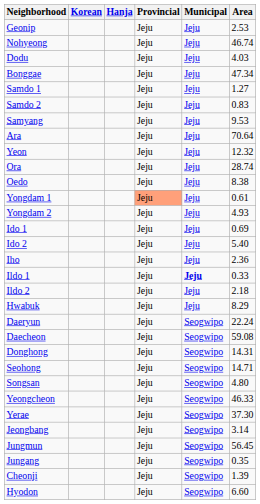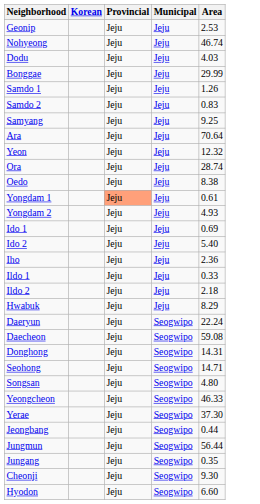 <table class="wikitable sortable">
 <tr>
 <th>Neighborhood</th>
 <th><a href='#'>Korean</a></th>
-<th><a href='#'>Hanja</a></th>
 <th>Provincial</th>
 <th>Municipal</th>
 <th>Area</th>
 </tr>
 <tr>
 <td><a href='#'>Geonip</a></td>
-<td><span></span></td>
 <td><span></span></td>
 <td>Jeju</td>
 <td><a href='#'>Jeju</a></td>
 <td>2.53</td>
 </tr>
 <tr>
 <td><a href='#'>Nohyeong</a></td>
 <td><span></span></td>
-<td><span></span></td>
 <td>Jeju</td>
 <td><a href='#'>Jeju</a></td>
 <td>46.74</td>
 </tr>
 <tr>
 <td><a href='#'>Dodu</a></td>
-<td><span></span></td>
 <td><span></span></td>
 <td>Jeju</td>
 <td><a href='#'>Jeju</a></td>
 <td>4.03</td>
 </tr>
 <tr>
 <td><a href='#'>Bonggae</a></td>
 <td><span></span></td>
-<td><span></span></td>
 <td>Jeju</td>
 <td><a href='#'>Jeju</a></td>
-<td>47.34</td>
+<td>29.99</td>
 </tr>
 <tr>
 <td><a href='#'>Samdo 1</a></td>
 <td><span></span></td>
-<td><span></span></td>
 <td>Jeju</td>
 <td><a href='#'>Jeju</a></td>
-<td>1.27</td>
+<td>1.26</td>
 </tr>
 <tr>
 <td><a href='#'>Samdo 2</a></td>
-<td><span></span></td>
 <td><span></span></td>
 <td>Jeju</td>
 <td><a href='#'>Jeju</a></td>
 <td>0.83</td>
 </tr>
 <tr>
 <td><a href='#'>Samyang</a></td>
 <td><span></span></td>
-<td><span></span></td>
 <td>Jeju</td>
 <td><a href='#'>Jeju</a></td>
-<td>9.53</td>
+<td>9.25</td>
 </tr>
 <tr>
 <td><a href='#'>Ara</a></td>
-<td><span></span></td>
 <td><span></span></td>
 <td>Jeju</td>
 <td><a href='#'>Jeju</a></td>
 <td>70.64</td>
 </tr>
 <tr>
 <td><a href='#'>Yeon</a></td>
 <td><span></span></td>
-<td><span></span></td>
 <td>Jeju</td>
 <td><a href='#'>Jeju</a></td>
 <td>12.32</td>
 </tr>
 <tr>
 <td><a href='#'>Ora</a></td>
-<td><span></span></td>
 <td><span></span></td>
 <td>Jeju</td>
 <td><a href='#'>Jeju</a></td>
 <td>28.74</td>
 </tr>
 <tr>
 <td><a href='#'>Oedo</a></td>
 <td><span></span></td>
-<td><span></span></td>
 <td>Jeju</td>
 <td><a href='#'>Jeju</a></td>
 <td>8.38</td>
 </tr>
 <tr>
 <td><a href='#'>Yongdam 1</a></td>
-<td><span></span></td>
 <td><span></span></td>
 <td style="background: lightsalmon;">Jeju</td>
 <td><a href='#'>Jeju</a></td>
 <td>0.61</td>
 </tr>
 <tr>
 <td><a href='#'>Yongdam 2</a></td>
 <td><span></span></td>
-<td><span></span></td>
 <td>Jeju</td>
 <td><a href='#'>Jeju</a></td>
 <td>4.93</td>
 </tr>
 <tr>
 <td><a href='#'>Ido 1</a></td>
-<td><span></span></td>
 <td><span></span></td>
 <td>Jeju</td>
 <td><a href='#'>Jeju</a></td>
 <td>0.69</td>
 </tr>
 <tr>
 <td><a href='#'>Ido 2</a></td>
 <td><span></span></td>
-<td><span></span></td>
 <td>Jeju</td>
 <td><a href='#'>Jeju</a></td>
 <td>5.40</td>
 </tr>
 <tr>
 <td><a href='#'>Iho</a></td>
-<td><span></span></td>
 <td><span></span></td>
 <td>Jeju</td>
 <td><a href='#'>Jeju</a></td>
 <td>2.36</td>
 </tr>
 <tr>
 <td><a href='#'>Ildo 1</a></td>
 <td><span></span></td>
-<td><span></span></td>
 <td>Jeju</td>
-<td><strong><a href='#'>Jeju</a></strong></td>
+<td><a href='#'>Jeju</a></td>
 <td>0.33</td>
 </tr>
 <tr>
 <td><a href='#'>Ildo 2</a></td>
-<td><span></span></td>
 <td><span></span></td>
 <td>Jeju</td>
 <td><a href='#'>Jeju</a></td>
 <td>2.18</td>
 </tr>
 <tr>
 <td><a href='#'>Hwabuk</a></td>
 <td><span></span></td>
-<td><span></span></td>
 <td>Jeju</td>
 <td><a href='#'>Jeju</a></td>
 <td>8.29</td>
 </tr>
 <tr>
 <td><a href='#'>Daeryun</a></td>
-<td><span></span></td>
 <td><span></span></td>
 <td>Jeju</td>
 <td><a href='#'>Seogwipo</a></td>
 <td>22.24</td>
 </tr>
 <tr>
 <td><a href='#'>Daecheon</a></td>
 <td><span></span></td>
-<td><span></span></td>
 <td>Jeju</td>
 <td><a href='#'>Seogwipo</a></td>
 <td>59.08</td>
 </tr>
 <tr>
 <td><a href='#'>Donghong</a></td>
-<td><span></span></td>
 <td><span></span></td>
 <td>Jeju</td>
 <td><a href='#'>Seogwipo</a></td>
 <td>14.31</td>
 </tr>
 <tr>
 <td><a href='#'>Seohong</a></td>
 <td><span></span></td>
-<td><span></span></td>
 <td>Jeju</td>
 <td><a href='#'>Seogwipo</a></td>
 <td>14.71</td>
 </tr>
 <tr>
 <td><a href='#'>Songsan</a></td>
-<td><span></span></td>
 <td><span></span></td>
 <td>Jeju</td>
 <td><a href='#'>Seogwipo</a></td>
 <td>4.80</td>
 </tr>
 <tr>
 <td><a href='#'>Yeongcheon</a></td>
 <td><span></span></td>
-<td><span></span></td>
 <td>Jeju</td>
 <td><a href='#'>Seogwipo</a></td>
 <td>46.33</td>
 </tr>
 <tr>
 <td><a href='#'>Yerae</a></td>
-<td><span></span></td>
 <td><span></span></td>
 <td>Jeju</td>
 <td><a href='#'>Seogwipo</a></td>
 <td>37.30</td>
 </tr>
 <tr>
 <td><a href='#'>Jeongbang</a></td>
 <td><span></span></td>
-<td><span></span></td>
 <td>Jeju</td>
 <td><a href='#'>Seogwipo</a></td>
-<td>3.14</td>
+<td>0.44</td>
 </tr>
 <tr>
 <td><a href='#'>Jungmun</a></td>
 <td><span></span></td>
-<td><span></span></td>
 <td>Jeju</td>
 <td><a href='#'>Seogwipo</a></td>
-<td>56.45</td>
+<td>56.44</td>
 </tr>
 <tr>
 <td><a href='#'>Jungang</a></td>
-<td><span></span></td>
 <td><span></span></td>
 <td>Jeju</td>
 <td><a href='#'>Seogwipo</a></td>
 <td>0.35</td>
 </tr>
 <tr>
 <td><a href='#'>Cheonji</a></td>
 <td><span></span></td>
-<td><span></span></td>
 <td>Jeju</td>
 <td><a href='#'>Seogwipo</a></td>
-<td>1.39</td>
+<td>9.30</td>
 </tr>
 <tr>
 <td><a href='#'>Hyodon</a></td>
-<td><span></span></td>
 <td><span></span></td>
 <td>Jeju</td>
 <td><a href='#'>Seogwipo</a></td>
 <td>6.60</td>
 </tr>
 </table>
